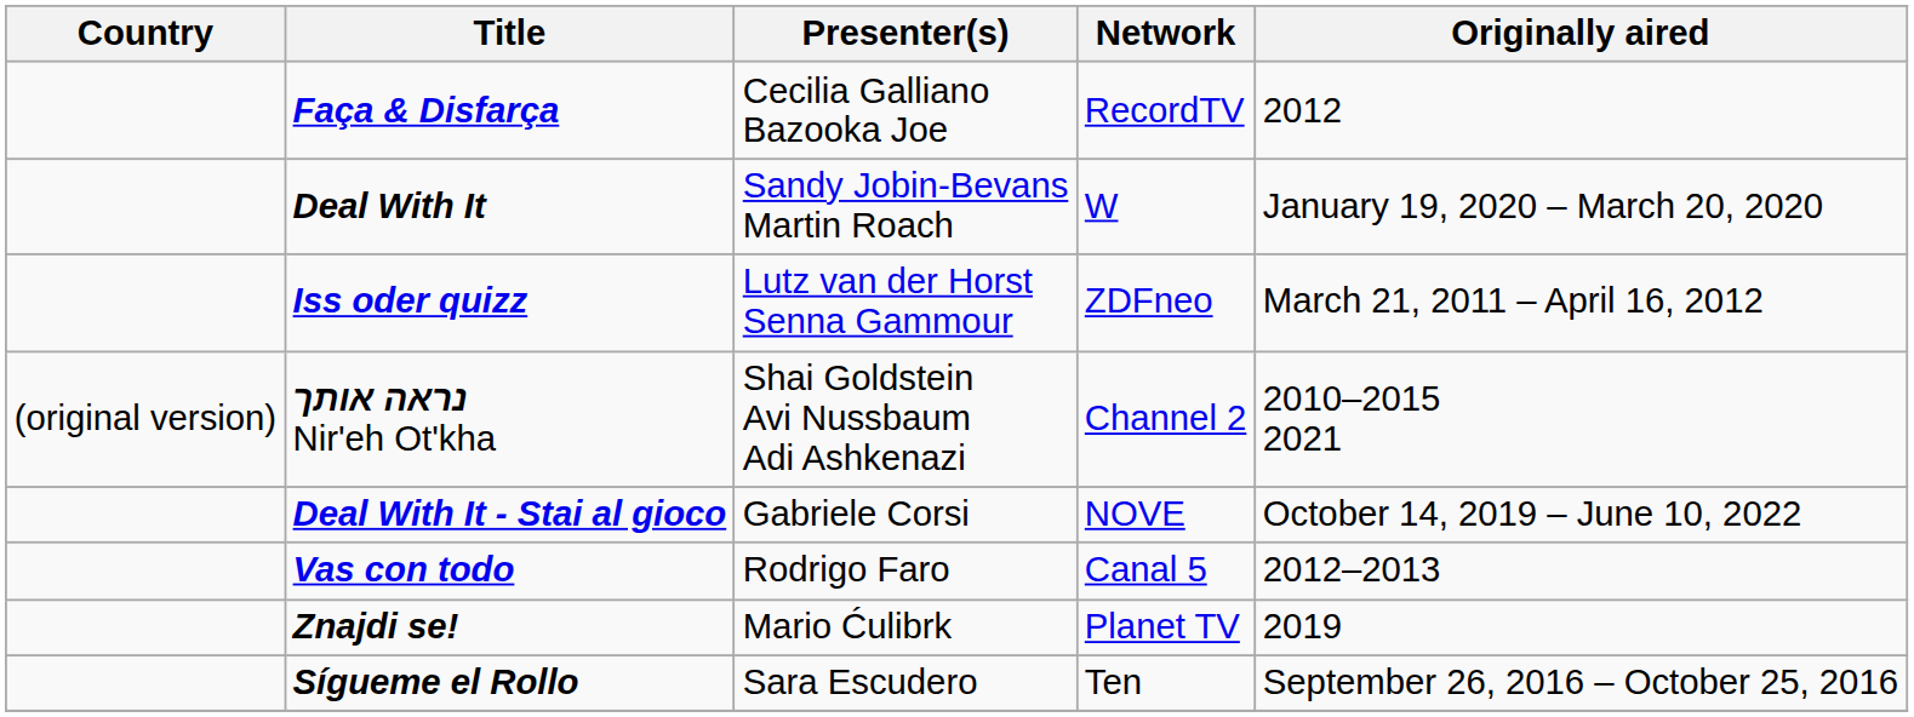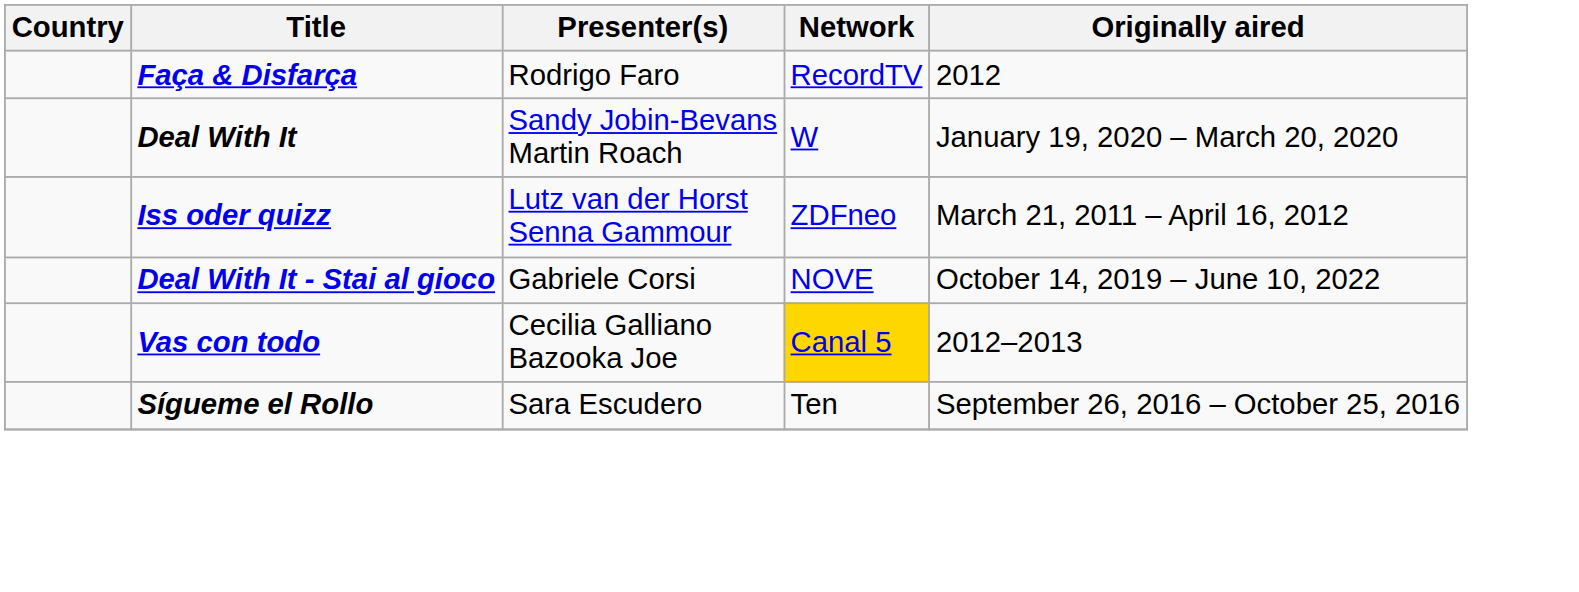 <table class="wikitable">
 <tr>
 <th>Country</th>
 <th>Title</th>
 <th>Presenter(s)</th>
 <th>Network</th>
 <th>Originally aired</th>
 </tr>
 <tr>
 <td></td>
 <td><strong><em><a href='#'>Faça & Disfarça</a></em></strong><br></td>
-<td>Cecilia Galliano<br>Bazooka Joe</td>
+<td>Rodrigo Faro</td>
 <td><a href='#'>RecordTV</a></td>
 <td>2012</td>
 </tr>
 <tr>
 <td></td>
 <td><strong><em>Deal With It</em></strong></td>
 <td><a href='#'>Sandy Jobin-Bevans</a><br>Martin Roach</td>
 <td><a href='#'>W</a></td>
 <td>January 19, 2020 – March 20, 2020</td>
 </tr>
 <tr>
 <td></td>
 <td><strong><em><a href='#'>Iss oder quizz</a></em></strong></td>
 <td><a href='#'>Lutz van der Horst</a><br><a href='#'>Senna Gammour</a></td>
 <td><a href='#'>ZDFneo</a></td>
 <td>March 21, 2011 – April 16, 2012</td>
 </tr>
 <tr>
-<td> (original version)</td>
-<td><strong><em>נראה אותך</em></strong><br>Nir'eh Ot'kha</td>
-<td>Shai Goldstein <br> Avi Nussbaum <br> Adi Ashkenazi</td>
-<td><a href='#'>Channel 2</a></td>
-<td>2010–2015<br>2021</td>
-</tr>
-<tr>
 <td></td>
 <td><strong><em><a href='#'>Deal With It - Stai al gioco</a></em></strong></td>
 <td>Gabriele Corsi</td>
 <td><a href='#'>NOVE</a></td>
 <td>October 14, 2019 – June 10, 2022</td>
 </tr>
 <tr>
 <td></td>
 <td><strong><em><a href='#'>Vas con todo</a></em></strong></td>
-<td>Rodrigo Faro</td>
-<td><a href='#'>Canal 5</a></td>
+<td>Cecilia Galliano<br>Bazooka Joe</td>
+<td style="background: gold;"><a href='#'>Canal 5</a></td>
 <td>2012–2013</td>
-</tr>
-<tr>
-<td></td>
-<td><strong><em>Znajdi se!</em></strong></td>
-<td>Mario Ćulibrk</td>
-<td><a href='#'>Planet TV</a></td>
-<td>2019</td>
 </tr>
 <tr>
 <td></td>
 <td><strong><em>Sígueme el Rollo</em></strong></td>
 <td>Sara Escudero</td>
 <td>Ten</td>
 <td>September 26, 2016 – October 25, 2016</td>
 </tr>
 <tr>
 </tr>
 </table>
